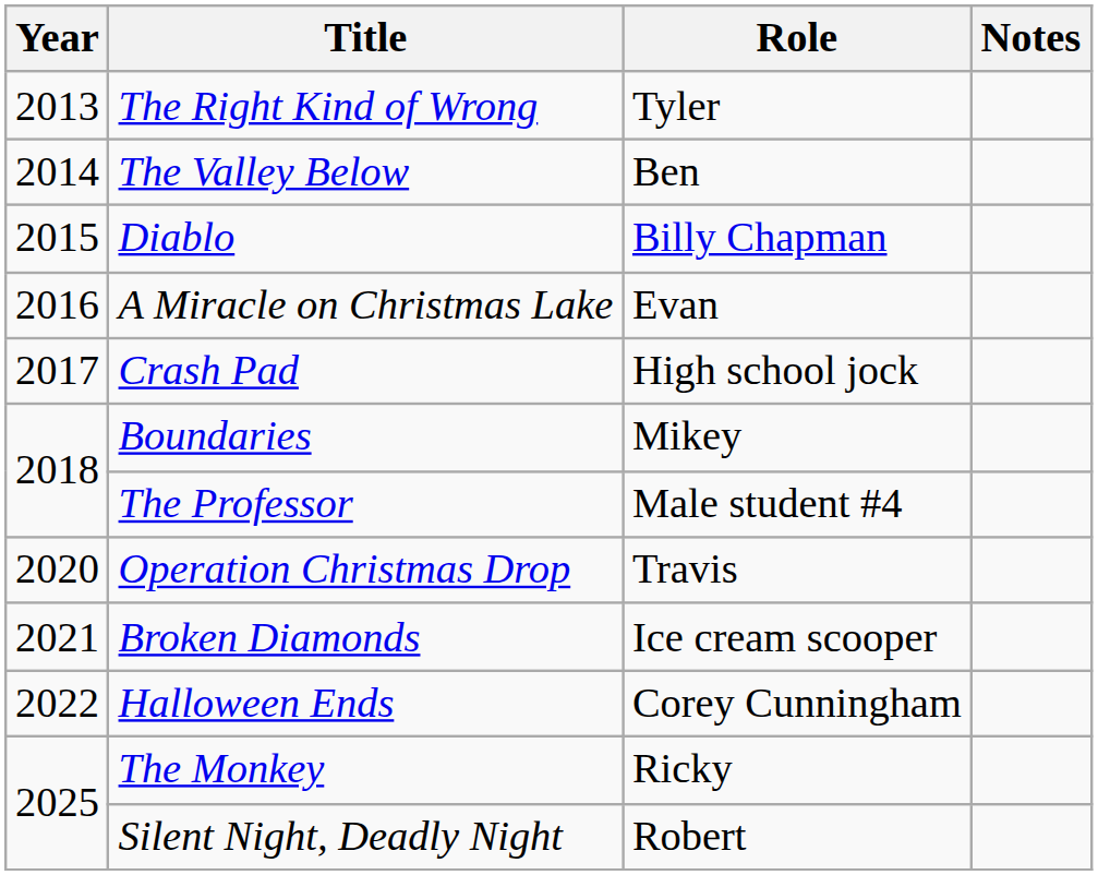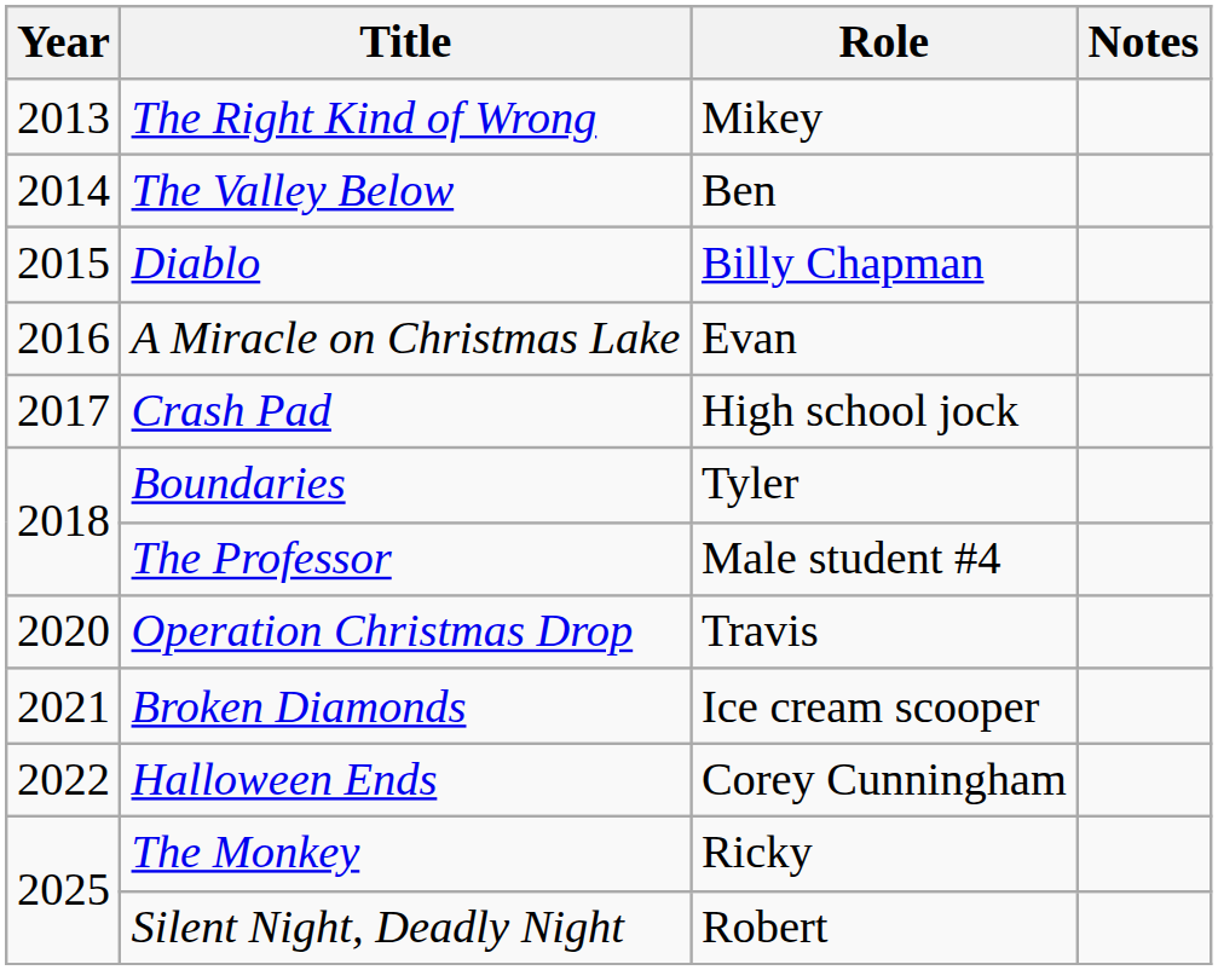 <table class="wikitable sortable">
 <tr>
 <th>Year</th>
 <th>Title</th>
 <th>Role</th>
 <th class="unsortable">Notes</th>
 </tr>
 <tr>
 <td>2013</td>
 <td data-sort-value="Right Kind of Wrong, The"><em><a href='#'>The Right Kind of Wrong</a></em></td>
-<td>Tyler</td>
+<td>Mikey</td>
 <td></td>
 </tr>
 <tr>
 <td>2014</td>
 <td data-sort-value="Valley Below, The"><em><a href='#'>The Valley Below</a></em></td>
 <td>Ben</td>
 <td></td>
 </tr>
 <tr>
 <td>2015</td>
 <td><em><a href='#'>Diablo</a></em></td>
 <td><a href='#'>Billy Chapman</a></td>
 <td></td>
 </tr>
 <tr>
 <td>2016</td>
 <td data-sort-value="Miracle on Christmas Lake, A"><em>A Miracle on Christmas Lake</em></td>
 <td>Evan</td>
 <td></td>
 </tr>
 <tr>
 <td>2017</td>
 <td><em><a href='#'>Crash Pad</a></em></td>
 <td>High school jock</td>
 <td></td>
 </tr>
 <tr>
 <td rowspan="2">2018</td>
 <td><em><a href='#'>Boundaries</a></em></td>
-<td>Mikey</td>
+<td>Tyler</td>
 <td></td>
 </tr>
 <tr>
 <td data-sort-value="Professor, The"><em><a href='#'>The Professor</a></em></td>
 <td>Male student #4</td>
 <td></td>
 </tr>
 <tr>
 <td>2020</td>
 <td><em><a href='#'>Operation Christmas Drop</a></em></td>
 <td>Travis</td>
 <td></td>
 </tr>
 <tr>
 <td>2021</td>
 <td><em><a href='#'>Broken Diamonds</a></em></td>
 <td>Ice cream scooper</td>
 <td></td>
 </tr>
 <tr>
 <td>2022</td>
 <td><em><a href='#'>Halloween Ends</a></em></td>
 <td>Corey Cunningham</td>
 <td></td>
 </tr>
 <tr>
 <td rowspan="2">2025</td>
 <td data-sort-value="Monkey, The"><em><a href='#'>The Monkey</a></em></td>
 <td>Ricky</td>
 <td></td>
 </tr>
 <tr>
 <td><em>Silent Night, Deadly Night</em></td>
 <td>Robert</td>
 <td></td>
 </tr>
 </table>
